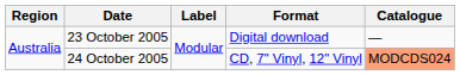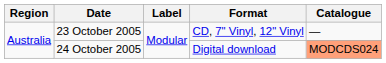 <table class="wikitable">
 <tr>
 <th>Region</th>
 <th>Date</th>
 <th>Label</th>
 <th>Format</th>
 <th>Catalogue</th>
 </tr>
 <tr>
 <td rowspan="2"><a href='#'>Australia</a></td>
 <td>23 October 2005</td>
 <td rowspan="2"><a href='#'>Modular</a></td>
-<td><a href='#'>Digital download</a></td>
+<td><a href='#'>CD</a>, <a href='#'>7" Vinyl</a>, <a href='#'>12" Vinyl</a></td>
 <td>—</td>
 </tr>
 <tr>
 <td>24 October 2005</td>
-<td><a href='#'>CD</a>, <a href='#'>7" Vinyl</a>, <a href='#'>12" Vinyl</a></td>
+<td><a href='#'>Digital download</a></td>
 <td style="background: lightsalmon;">MODCDS024</td>
 </tr>
 </table>
